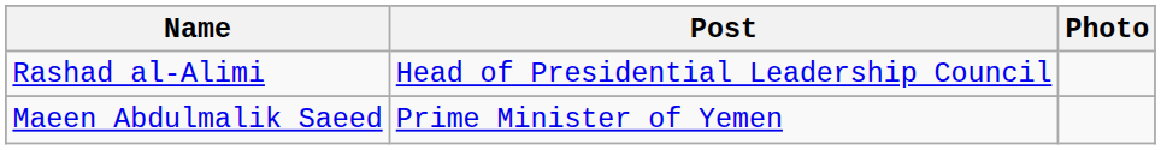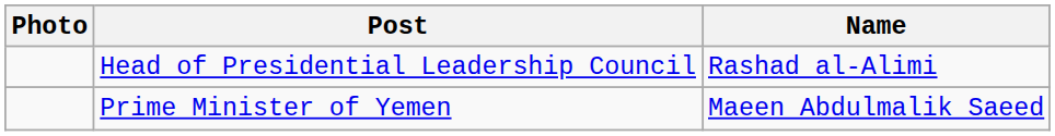 <table class="wikitable">
 <tr>
+<th>Photo</th>
+<th>Post</th>
 <th>Name</th>
-<th>Post</th>
-<th>Photo</th>
 </tr>
 <tr>
+<td></td>
+<td><a href='#'>Head of Presidential Leadership Council</a></td>
 <td><a href='#'>Rashad al-Alimi</a></td>
-<td><a href='#'>Head of Presidential Leadership Council</a></td>
-<td></td>
 </tr>
 <tr>
+<td></td>
+<td><a href='#'>Prime Minister of Yemen</a></td>
 <td><a href='#'>Maeen Abdulmalik Saeed</a></td>
-<td><a href='#'>Prime Minister of Yemen</a></td>
-<td></td>
 </tr>
 </table>
